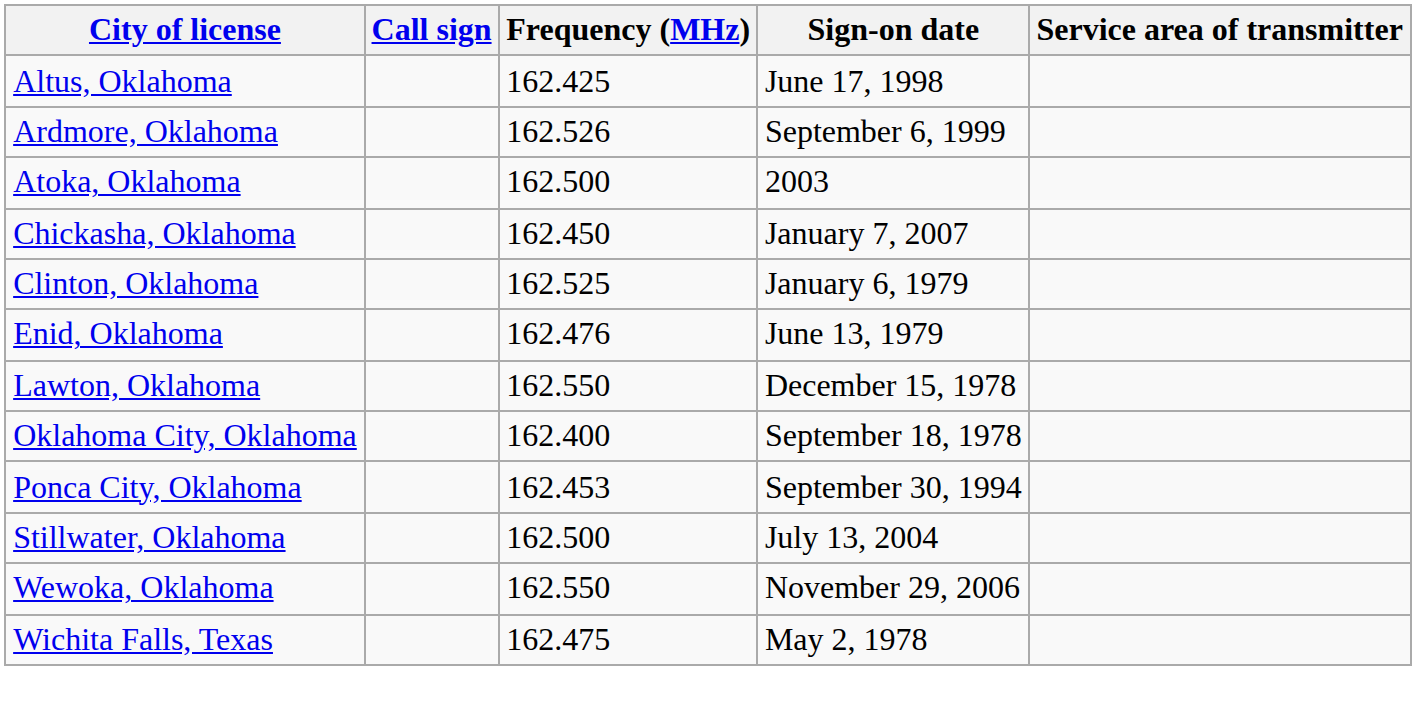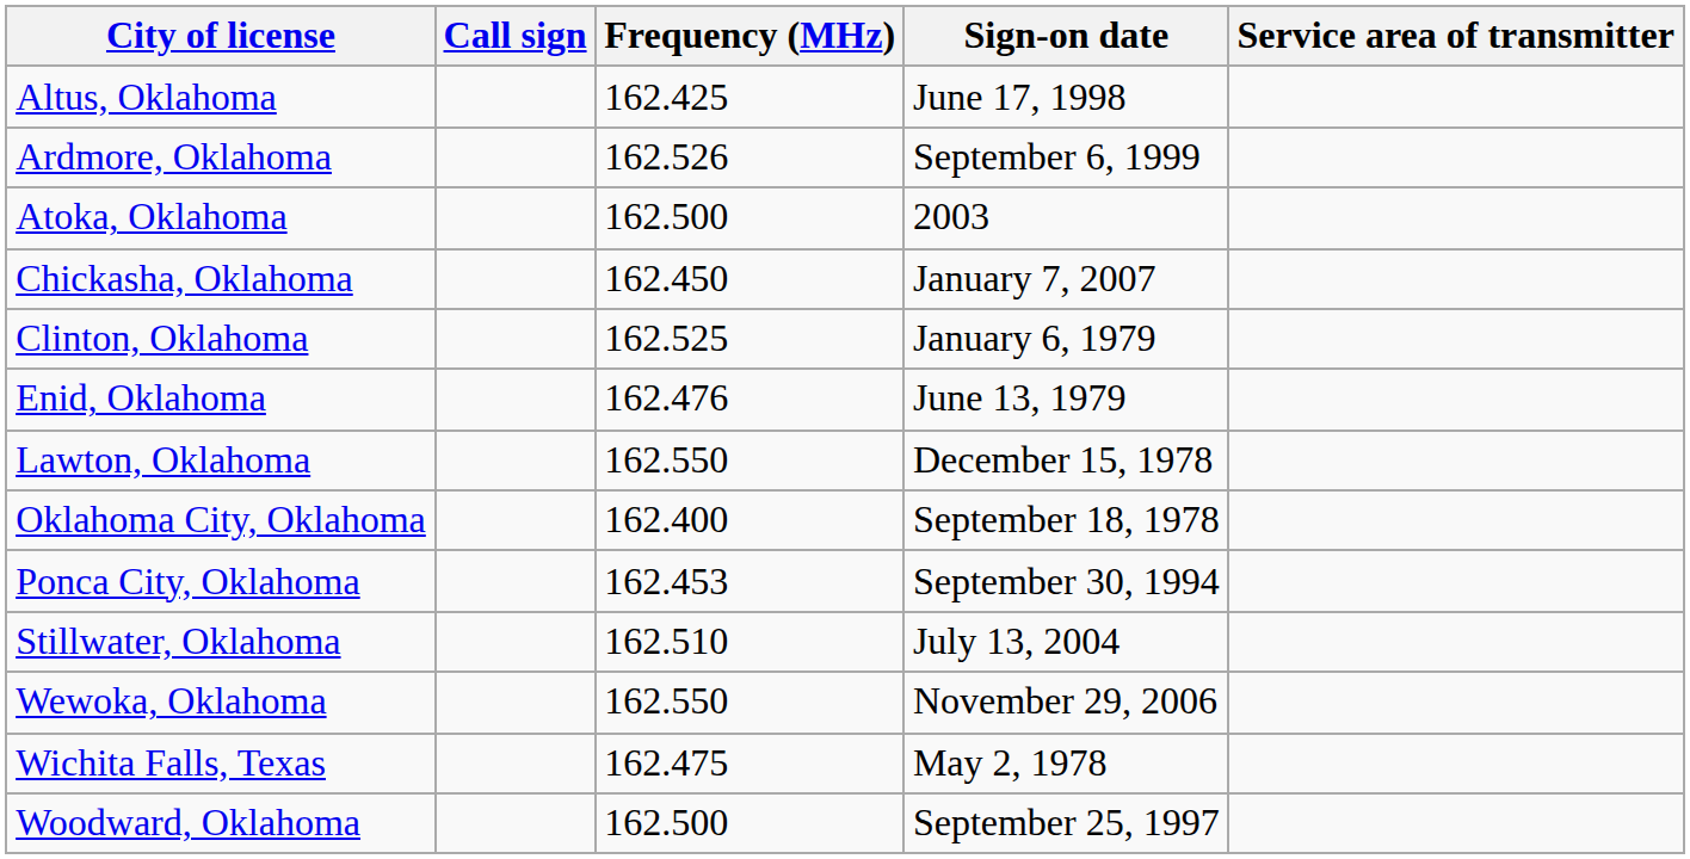 <table class="wikitable sortable collapsible" style="margin:1em auto;">
 <tr>
 <th><a href='#'>City of license</a></th>
 <th><a href='#'>Call sign</a></th>
 <th>Frequency (<a href='#'>MHz</a>)</th>
 <th>Sign-on date</th>
 <th>Service area of transmitter</th>
 </tr>
 <tr>
 <td><a href='#'>Altus, Oklahoma</a></td>
 <td></td>
 <td>162.425</td>
 <td>June 17, 1998</td>
 <td></td>
 </tr>
 <tr>
 <td><a href='#'>Ardmore, Oklahoma</a></td>
 <td></td>
 <td>162.526</td>
 <td>September 6, 1999</td>
 <td></td>
 </tr>
 <tr>
 <td><a href='#'>Atoka, Oklahoma</a></td>
 <td></td>
 <td>162.500</td>
 <td>2003</td>
 <td></td>
 </tr>
 <tr>
 <td><a href='#'>Chickasha, Oklahoma</a></td>
 <td></td>
 <td>162.450</td>
 <td>January 7, 2007</td>
 <td></td>
 </tr>
 <tr>
 <td><a href='#'>Clinton, Oklahoma</a></td>
 <td></td>
 <td>162.525</td>
 <td>January 6, 1979</td>
 <td></td>
 </tr>
 <tr>
 <td><a href='#'>Enid, Oklahoma</a></td>
 <td></td>
 <td>162.476</td>
 <td>June 13, 1979</td>
 <td></td>
 </tr>
 <tr>
 <td><a href='#'>Lawton, Oklahoma</a></td>
 <td></td>
 <td>162.550</td>
 <td>December 15, 1978</td>
 <td></td>
 </tr>
 <tr>
 <td><a href='#'>Oklahoma City, Oklahoma</a></td>
 <td></td>
 <td>162.400</td>
 <td>September 18, 1978</td>
 <td></td>
 </tr>
 <tr>
 <td><a href='#'>Ponca City, Oklahoma</a></td>
 <td></td>
 <td>162.453</td>
 <td>September 30, 1994</td>
 <td></td>
 </tr>
 <tr>
 <td><a href='#'>Stillwater, Oklahoma</a></td>
 <td></td>
-<td>162.500</td>
+<td>162.510</td>
 <td>July 13, 2004</td>
 <td></td>
 </tr>
 <tr>
 <td><a href='#'>Wewoka, Oklahoma</a></td>
 <td></td>
 <td>162.550</td>
 <td>November 29, 2006</td>
 <td></td>
 </tr>
 <tr>
 <td><a href='#'>Wichita Falls, Texas</a></td>
 <td></td>
 <td>162.475</td>
 <td>May 2, 1978</td>
 <td></td>
 </tr>
+<tr>
+<td><a href='#'>Woodward, Oklahoma</a></td>
+<td></td>
+<td>162.500</td>
+<td>September 25, 1997</td>
+<td></td>
+</tr>
 </table>
